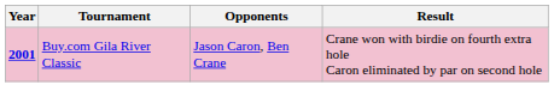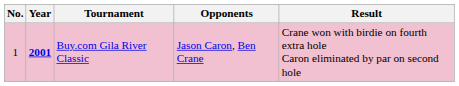 <table class="wikitable" style="font-size:95%;">
 <tr>
+<th>No.</th>
 <th>Year</th>
 <th>Tournament</th>
 <th>Opponents</th>
 <th>Result</th>
 </tr>
 <tr style="background:#F2C1D1;">
+<td align=center>1</td>
 <td><strong><a href='#'>2001</a></strong></td>
 <td><a href='#'>Buy.com Gila River Classic</a></td>
 <td> <a href='#'>Jason Caron</a>,  <a href='#'>Ben Crane</a></td>
 <td>Crane won with birdie on fourth extra hole<br>Caron eliminated by par on second hole</td>
 </tr>
 </table>
